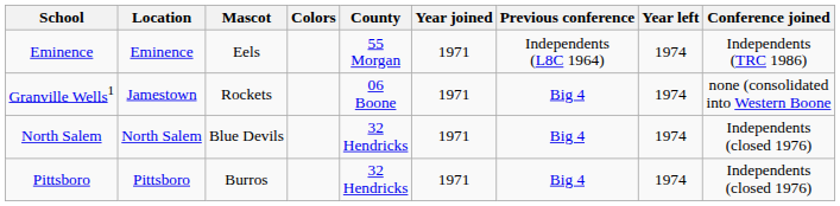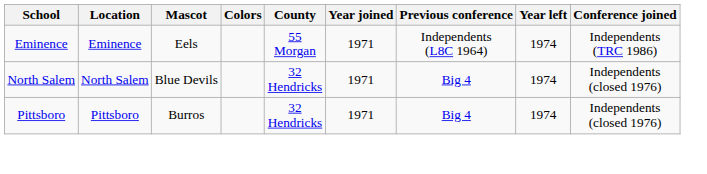 <table class="wikitable" style="text-align:center;">
 <tr>
 <th>School</th>
 <th>Location</th>
 <th>Mascot</th>
 <th>Colors</th>
 <th>County</th>
 <th>Year joined</th>
 <th>Previous conference</th>
 <th>Year left</th>
 <th>Conference joined</th>
 </tr>
 <tr>
 <td><a href='#'>Eminence</a></td>
 <td><a href='#'>Eminence</a></td>
 <td>Eels</td>
 <td> </td>
 <td><a href='#'>55 <br> Morgan</a></td>
 <td>1971</td>
 <td>Independents<br>(<a href='#'>L8C</a> 1964)</td>
 <td>1974</td>
 <td>Independents<br>(<a href='#'>TRC</a> 1986)</td>
 </tr>
 <tr>
-<td><a href='#'>Granville Wells</a><sup>1</sup></td>
-<td><a href='#'>Jamestown</a></td>
-<td>Rockets</td>
-<td> </td>
-<td><a href='#'>06<br>Boone</a></td>
-<td>1971</td>
-<td><a href='#'>Big 4</a></td>
-<td>1974</td>
-<td>none (consolidated<br>into <a href='#'>Western Boone</a></td>
-</tr>
-<tr>
 <td><a href='#'>North Salem</a></td>
 <td><a href='#'>North Salem</a></td>
 <td>Blue Devils</td>
 <td> </td>
 <td><a href='#'>32<br>Hendricks</a></td>
 <td>1971</td>
 <td><a href='#'>Big 4</a></td>
 <td>1974</td>
 <td>Independents<br>(closed 1976)</td>
 </tr>
 <tr>
 <td><a href='#'>Pittsboro</a></td>
 <td><a href='#'>Pittsboro</a></td>
 <td>Burros</td>
 <td> </td>
 <td><a href='#'>32<br>Hendricks</a></td>
 <td>1971</td>
 <td><a href='#'>Big 4</a></td>
 <td>1974</td>
 <td>Independents<br>(closed 1976)</td>
 </tr>
 </table>
